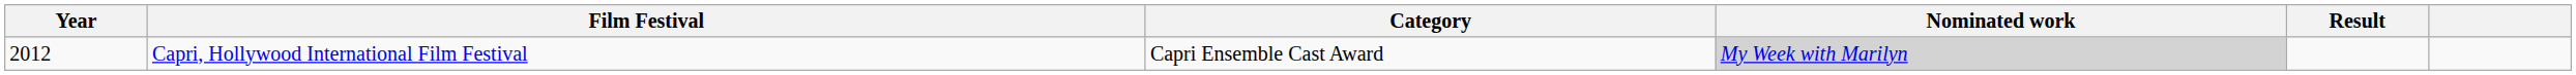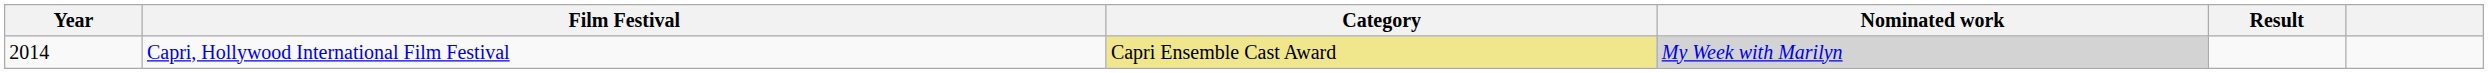 <table class="wikitable plainrowheaders" style="width:100%;">
 <tr>
 <th scope="col" style="width:5%;">Year</th>
 <th scope="col" style="width:35%;">Film Festival</th>
 <th scope="col" style="width:20%;">Category</th>
 <th scope="col" style="width:20%;">Nominated work</th>
 <th scope="col" style="width:5%;">Result</th>
 <th scope="col" style="width:5%;"></th>
 </tr>
 <tr>
-<td>2012</td>
+<td>2014</td>
 <td><a href='#'>Capri, Hollywood International Film Festival</a></td>
-<td>Capri Ensemble Cast Award</td>
+<td style="background: khaki;">Capri Ensemble Cast Award</td>
 <td style="background: lightgrey;"><em><a href='#'>My Week with Marilyn</a></em></td>
 <td></td>
 <td></td>
 </tr>
 </table>
